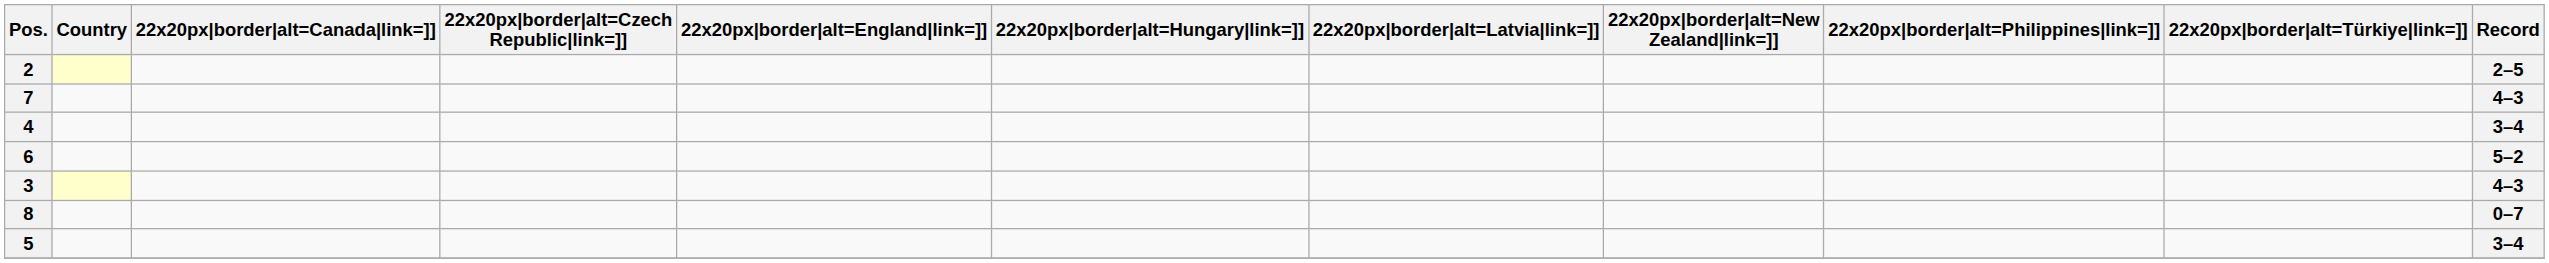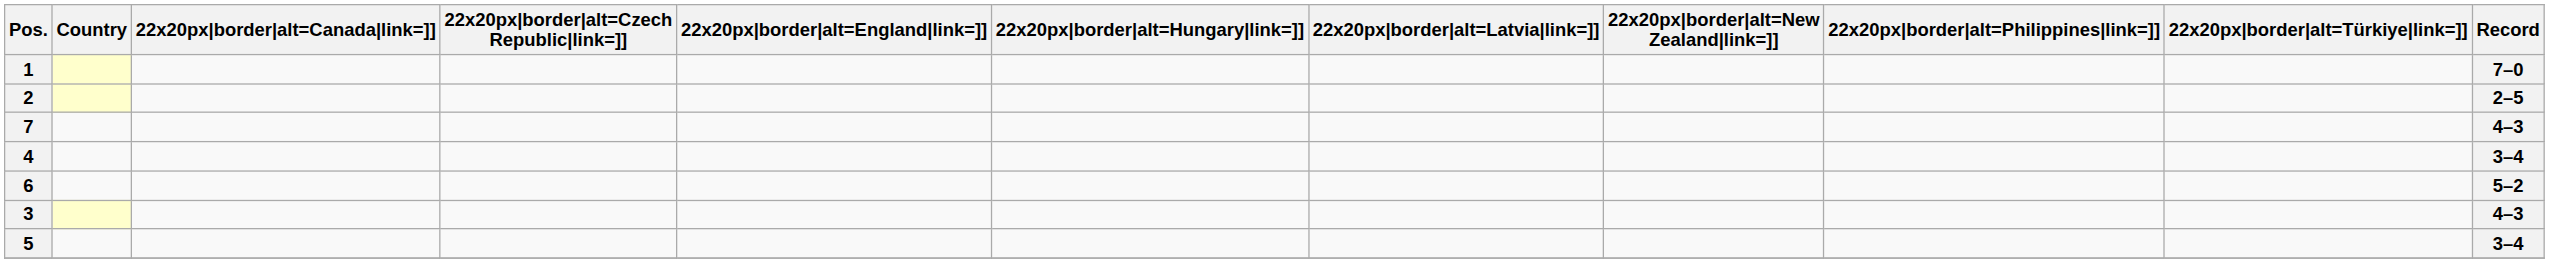 <table class="wikitable sortable nowrap" style="text-align:center; font-size:0.9em;">
 <tr>
 <th>Pos.</th>
 <th>Country</th>
 <th [[Image:>22x20px|border|alt=Canada|link=]]</th>
 <th [[Image:>22x20px|border|alt=Czech Republic|link=]]</th>
 <th [[Image:>22x20px|border|alt=England|link=]]</th>
 <th [[Image:>22x20px|border|alt=Hungary|link=]]</th>
 <th [[Image:>22x20px|border|alt=Latvia|link=]]</th>
 <th [[Image:>22x20px|border|alt=New Zealand|link=]]</th>
 <th [[Image:>22x20px|border|alt=Philippines|link=]]</th>
 <th [[Image:>22x20px|border|alt=Türkiye|link=]]</th>
 <th>Record</th>
+</tr>
+<tr>
+<th>1</th>
+<td style="text-align:left; background:#ffffcc;"></td>
+<td></td>
+<td></td>
+<td></td>
+<td></td>
+<td></td>
+<td></td>
+<td></td>
+<td></td>
+<th>7–0</th>
 </tr>
 <tr>
 <th>2</th>
 <td style="text-align:left; background:#ffffcc;"></td>
 <td></td>
 <td></td>
 <td></td>
 <td></td>
 <td></td>
 <td></td>
 <td></td>
 <td></td>
 <th>2–5</th>
 </tr>
 <tr>
 <th>7</th>
 <td style="text-align:left;"></td>
 <td></td>
 <td></td>
 <td></td>
 <td></td>
 <td></td>
 <td></td>
 <td></td>
 <td></td>
 <th>4–3</th>
 </tr>
 <tr>
 <th>4</th>
 <td style="text-align:left;"></td>
 <td></td>
 <td></td>
 <td></td>
 <td></td>
 <td></td>
 <td></td>
 <td></td>
 <td></td>
 <th>3–4</th>
 </tr>
 <tr>
 <th>6</th>
 <td style="text-align:left;"></td>
 <td></td>
 <td></td>
 <td></td>
 <td></td>
 <td></td>
 <td></td>
 <td></td>
 <td></td>
 <th>5–2</th>
 </tr>
 <tr>
 <th>3</th>
 <td style="text-align:left; background:#ffffcc;"></td>
 <td></td>
 <td></td>
 <td></td>
 <td></td>
 <td></td>
 <td></td>
 <td></td>
 <td></td>
 <th>4–3</th>
 </tr>
 <tr>
-<th>8</th>
-<td style="text-align:left;"></td>
-<td></td>
-<td></td>
-<td></td>
-<td></td>
-<td></td>
-<td></td>
-<td></td>
-<td></td>
-<th>0–7</th>
-</tr>
-<tr>
 <th>5</th>
 <td style="text-align:left;"></td>
 <td></td>
 <td></td>
 <td></td>
 <td></td>
 <td></td>
 <td></td>
 <td></td>
 <td></td>
 <th>3–4</th>
 </tr>
 <tr>
 </tr>
 </table>
